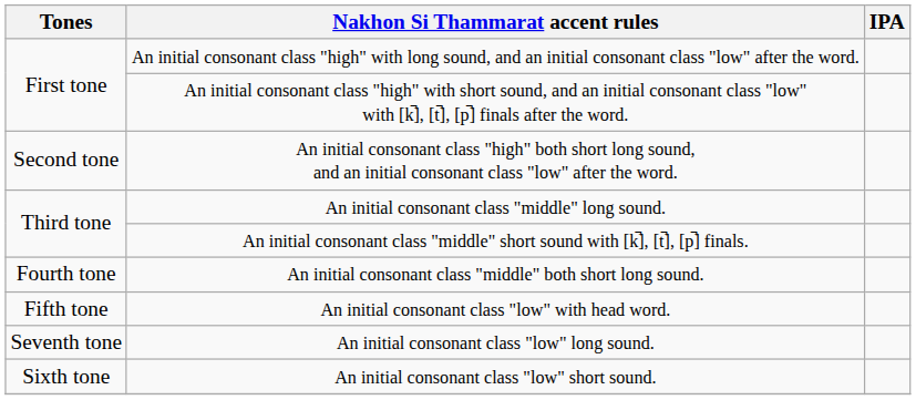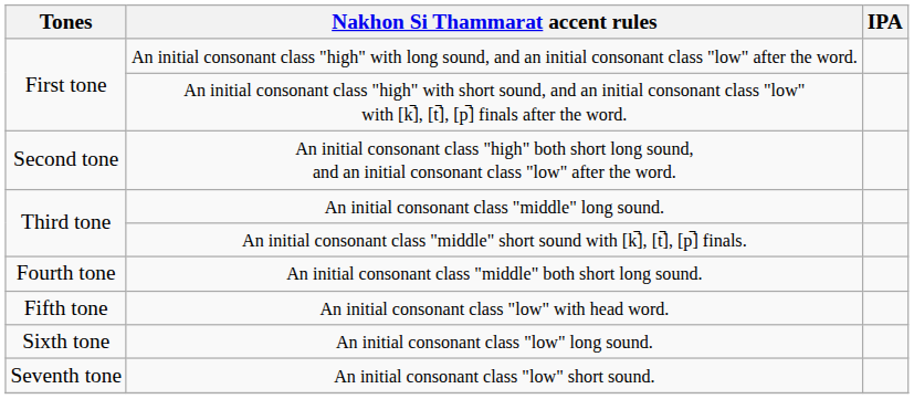 <table class="wikitable" style="margin: 1em; text-align: center;">
 <tr>
 <th>Tones</th>
 <th colspan="3"><a href='#'>Nakhon Si Thammarat</a> accent rules</th>
 <th>IPA</th>
 </tr>
 <tr>
 <td rowspan="2">First tone</td>
 <td colspan="3"><small>An initial consonant class "high" with long sound, and an initial consonant class "low" after the word.</small></td>
 <td></td>
 </tr>
 <tr>
 <td colspan="3"><small>An initial consonant class "high" with short sound, and an initial consonant class "low"<br>with [k̚], [t̚], [p̚] finals after the word.</small></td>
 <td></td>
 </tr>
 <tr>
 <td>Second tone</td>
 <td colspan="3"><small>An initial consonant class "high" both short long sound,<br>and an initial consonant class "low" after the word.</small></td>
 <td></td>
 </tr>
 <tr>
 <td rowspan="2">Third tone</td>
 <td colspan="3"><small>An initial consonant class "middle" long sound.</small></td>
 <td></td>
 </tr>
 <tr>
 <td colspan="3"><small>An initial consonant class "middle" short sound with [k̚], [t̚], [p̚] finals.</small></td>
 <td></td>
 </tr>
 <tr>
 <td>Fourth tone</td>
 <td colspan="3"><small>An initial consonant class "middle" both short long sound.</small></td>
 <td></td>
 </tr>
 <tr>
 <td>Fifth tone</td>
 <td colspan="3"><small>An initial consonant class "low" with head word.</small></td>
 <td></td>
 </tr>
 <tr>
-<td>Seventh tone</td>
+<td>Sixth tone</td>
 <td colspan="3"><small>An initial consonant class "low" long sound.</small></td>
 <td></td>
 </tr>
 <tr>
-<td>Sixth tone</td>
+<td>Seventh tone</td>
 <td colspan="3"><small>An initial consonant class "low" short sound.</small></td>
 <td></td>
 </tr>
 <tr>
 </tr>
 </table>
